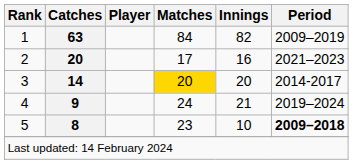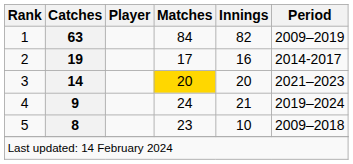 <table class="wikitable plainrowheaders sortable">
 <tr>
 <th scope=col>Rank</th>
 <th scope=col>Catches</th>
 <th scope=col>Player</th>
 <th scope=col>Matches</th>
 <th scope=col>Innings</th>
 <th scope=col>Period</th>
 </tr>
 <tr>
 <td align=center>1</td>
 <th scope=row style=text-align:center;>63</th>
 <td></td>
 <td align=center>84</td>
 <td align=center>82</td>
 <td>2009–2019</td>
 </tr>
 <tr>
 <td align=center>2</td>
-<th scope=row style=text-align:center;>20</th>
+<th scope=row style=text-align:center;>19</th>
 <td></td>
 <td align=center>17</td>
 <td align=center>16</td>
-<td>2021–2023</td>
+<td>2014-2017</td>
 </tr>
 <tr>
 <td align="center">3</td>
 <th scope="row" style="text-align:center;">14</th>
 <td> </td>
 <td align="center" style="background: gold;">20</td>
 <td align="center">20</td>
-<td>2014-2017</td>
+<td>2021–2023</td>
 </tr>
 <tr>
 <td align="center">4</td>
 <th scope="row" style="text-align:center;">9</th>
 <td> </td>
 <td align="center">24</td>
 <td align="center">21</td>
 <td>2019–2024</td>
 </tr>
 <tr>
 <td align="center">5</td>
 <th scope="row" style="text-align:center;">8</th>
 <td></td>
 <td align="center">23</td>
 <td align="center">10</td>
-<td><strong>2009–2018</strong></td>
+<td>2009–2018</td>
 </tr>
 <tr>
 </tr>
 <tr class=sortbottom>
 <td colspan=6><small>Last updated: 14 February 2024</small></td>
 </tr>
 </table>
